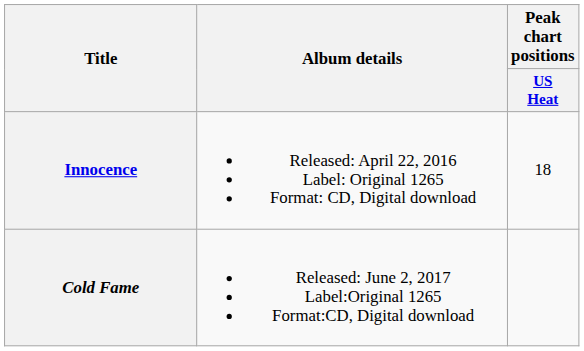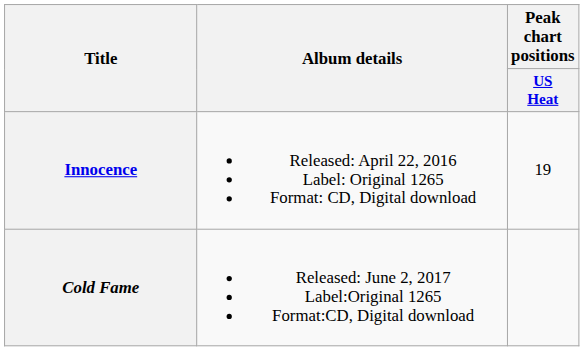 <table class="wikitable plainrowheaders" style="text-align:center;">
 <tr>
 <th scope="col" rowspan="2" style="width:11em;">Title</th>
 <th scope="col" rowspan="2" style="width:18em;">Album details</th>
 <th scope="col">Peak<br>chart<br>positions</th>
 </tr>
 <tr>
 <th scope="col" style="width:3em;font-size:90%;"><a href='#'>US<br>Heat</a></th>
 </tr>
 <tr>
 <th scope="row"><em><a href='#'></em>Innocence<em></a></em></th>
 <td><br><ul><li>Released: April 22, 2016</li><li>Label: Original 1265</li><li>Format: CD, Digital download</li></ul></td>
-<td>18</td>
+<td>19</td>
 </tr>
 <tr>
 <th scope="row"><em>Cold Fame</em></th>
 <td><br><ul><li>Released: June 2, 2017</li><li>Label:Original 1265</li><li>Format:CD, Digital download</li></ul></td>
 <td></td>
 </tr>
 </table>
